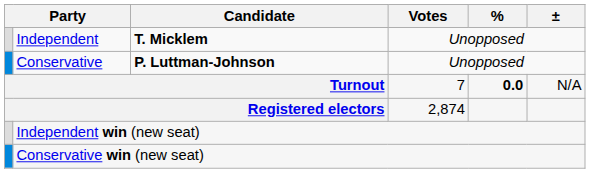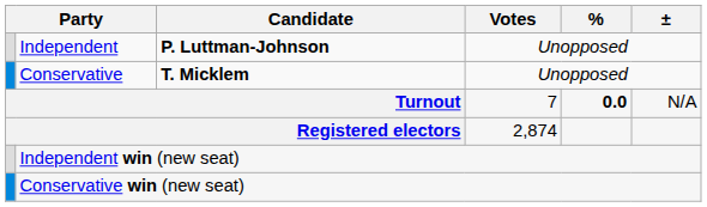 <table class=wikitable>
 <tr>
 <th scope="col" colspan="2" style="width: 130px">Party</th>
 <th scope="col" style="width: 17em">Candidate</th>
 <th scope="col" style="width: 5em">Votes</th>
 <th scope="col" style="width: 3.5em">%</th>
 <th scope="col" style="width: 3.5em">±</th>
 </tr>
 <tr>
 <td style="background:#DDDDDD;"></td>
 <td><a href='#'>Independent</a></td>
-<td><strong>T. Micklem</strong></td>
+<td><strong>P. Luttman-Johnson</strong></td>
 <td style="text-align: center; "colspan="3"><em>Unopposed</em></td>
 </tr>
 <tr>
 <td style="background:#0087DC;"></td>
 <td><a href='#'>Conservative</a></td>
-<td><strong>P. Luttman-Johnson</strong></td>
+<td><strong>T. Micklem</strong></td>
 <td style="text-align: center; "colspan="3"><em>Unopposed</em></td>
 </tr>
 <tr style="background-color:#F6F6F6">
 <th colspan="3" style="text-align: right; margin-right: 0.5em"><a href='#'>Turnout</a></th>
 <td style="text-align: right; margin-right: 0.5em">7</td>
 <td style="text-align: right; margin-right: 0.5em"><strong>0.0</strong></td>
 <td style="text-align: right; margin-right: 0.5em">N/A</td>
 </tr>
 <tr style="background-color:#F6F6F6;">
 <th colspan="3" style="text-align:right;"><a href='#'>Registered electors</a></th>
 <td style="text-align:right; margin-right:0.5em">2,874</td>
 <td></td>
 <td></td>
 </tr>
 <tr style="background-color:#F6F6F6">
 <td style="background:#DDDDDD;"></td>
 <td colspan="5"><a href='#'>Independent</a> <strong>win</strong> (new seat)</td>
 </tr>
 <tr style="background-color:#F6F6F6">
 <td style="background:#0087DC;"></td>
 <td colspan="5"><a href='#'>Conservative</a> <strong>win</strong> (new seat)</td>
 </tr>
 </table>
